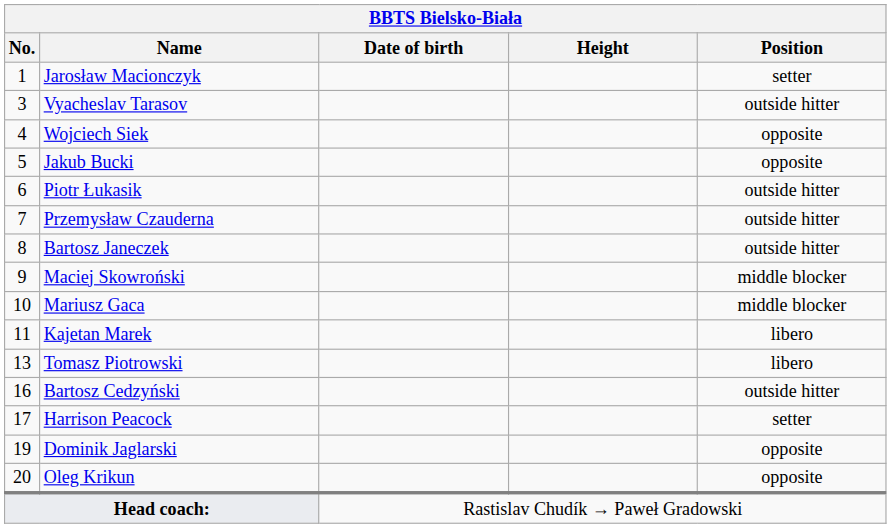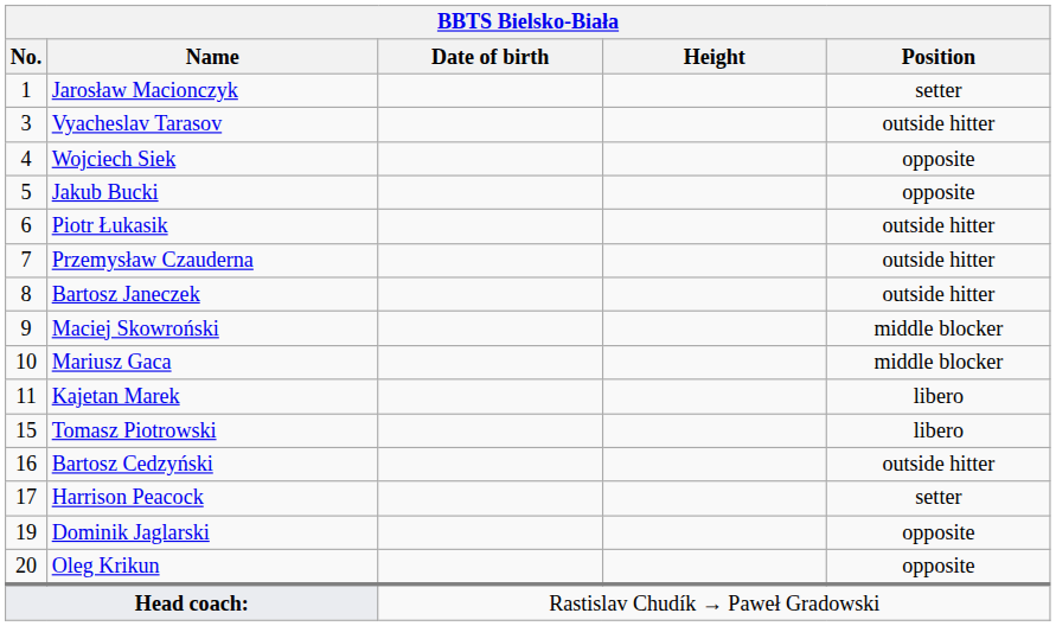 <table class="wikitable collapsible collapsed" style="font-size:100%; text-align:center">
 <tr>
 <th colspan=5 style="width:30em"><a href='#'>BBTS Bielsko-Biała</a></th>
 </tr>
 <tr>
 <th>No.</th>
 <th style="width:15em">Name</th>
 <th style="width:10em">Date of birth</th>
 <th style="width:10em">Height</th>
 <th style="width:10em">Position</th>
 </tr>
 <tr>
 <td>1</td>
 <td align=left> <a href='#'>Jarosław Macionczyk</a></td>
 <td align=right></td>
 <td></td>
 <td>setter</td>
 </tr>
 <tr>
 <td>3</td>
 <td align=left> <a href='#'>Vyacheslav Tarasov</a></td>
 <td align=right></td>
 <td></td>
 <td>outside hitter</td>
 </tr>
 <tr>
 <td>4</td>
 <td align=left> <a href='#'>Wojciech Siek</a></td>
 <td align=right></td>
 <td></td>
 <td>opposite</td>
 </tr>
 <tr>
 <td>5</td>
 <td align=left> <a href='#'>Jakub Bucki</a></td>
 <td align=right></td>
 <td></td>
 <td>opposite</td>
 </tr>
 <tr>
 <td>6</td>
 <td align=left> <a href='#'>Piotr Łukasik</a></td>
 <td align=right></td>
 <td></td>
 <td>outside hitter</td>
 </tr>
 <tr>
 <td>7</td>
 <td align=left> <a href='#'>Przemysław Czauderna</a></td>
 <td align=right></td>
 <td></td>
 <td>outside hitter</td>
 </tr>
 <tr>
 <td>8</td>
 <td align=left> <a href='#'>Bartosz Janeczek</a></td>
 <td align=right></td>
 <td></td>
 <td>outside hitter</td>
 </tr>
 <tr>
 <td>9</td>
 <td align=left> <a href='#'>Maciej Skowroński</a></td>
 <td align=right></td>
 <td></td>
 <td>middle blocker</td>
 </tr>
 <tr>
 <td>10</td>
 <td align=left> <a href='#'>Mariusz Gaca</a></td>
 <td align=right></td>
 <td></td>
 <td>middle blocker</td>
 </tr>
 <tr>
 <td>11</td>
 <td align=left> <a href='#'>Kajetan Marek</a></td>
 <td align=right></td>
 <td></td>
 <td>libero</td>
 </tr>
 <tr>
-<td>13</td>
+<td>15</td>
 <td align=left> <a href='#'>Tomasz Piotrowski</a></td>
 <td align=right></td>
 <td></td>
 <td>libero</td>
 </tr>
 <tr>
 <td>16</td>
 <td align=left> <a href='#'>Bartosz Cedzyński</a></td>
 <td align=right></td>
 <td></td>
 <td>outside hitter</td>
 </tr>
 <tr>
 <td>17</td>
 <td align=left> <a href='#'>Harrison Peacock</a></td>
 <td align=right></td>
 <td></td>
 <td>setter</td>
 </tr>
 <tr>
 <td>19</td>
 <td align=left> <a href='#'>Dominik Jaglarski</a></td>
 <td align=right></td>
 <td></td>
 <td>opposite</td>
 </tr>
 <tr>
 <td>20</td>
 <td align=left> <a href='#'>Oleg Krikun</a></td>
 <td align=right></td>
 <td></td>
 <td>opposite</td>
 </tr>
 <tr style="border-top: 3px solid grey">
 <td colspan=2 style="background:#EAECF0"><strong>Head coach:</strong></td>
 <td colspan=3> Rastislav Chudík →  Paweł Gradowski</td>
 </tr>
 </table>
